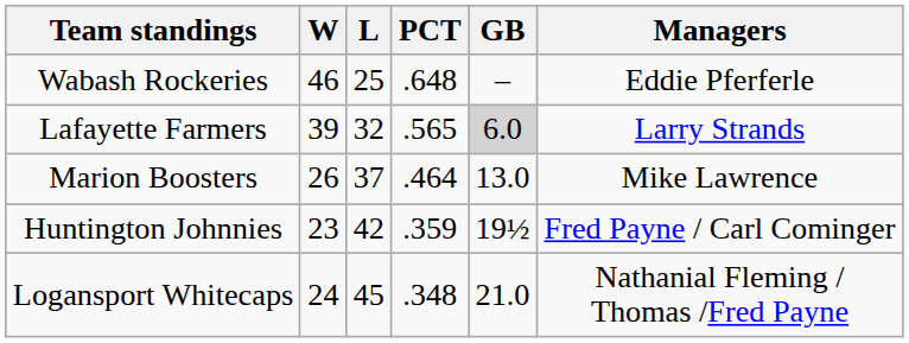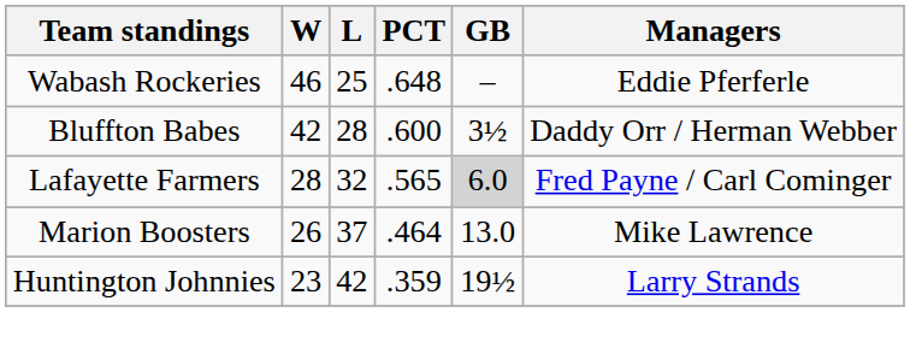 <table class="wikitable">
 <tr>
 <th>Team standings</th>
 <th>W</th>
 <th>L</th>
 <th>PCT</th>
 <th>GB</th>
 <th>Managers</th>
 </tr>
 <tr align=center>
 <td>Wabash Rockeries</td>
 <td>46</td>
 <td>25</td>
 <td>.648</td>
 <td>–</td>
 <td>Eddie Pferferle</td>
 </tr>
 <tr align=center>
+<td>Bluffton Babes</td>
+<td>42</td>
+<td>28</td>
+<td>.600</td>
+<td>3½</td>
+<td>Daddy Orr / Herman Webber</td>
+</tr>
+<tr align=center>
 <td>Lafayette Farmers</td>
-<td>39</td>
+<td>28</td>
 <td>32</td>
 <td>.565</td>
 <td style="background: lightgrey;">6.0</td>
-<td><a href='#'>Larry Strands</a></td>
+<td><a href='#'>Fred Payne</a> / Carl Cominger</td>
 </tr>
 <tr align=center>
 <td>Marion Boosters</td>
 <td>26</td>
 <td>37</td>
 <td>.464</td>
 <td>13.0</td>
 <td>Mike Lawrence</td>
 </tr>
 <tr align=center>
 <td>Huntington Johnnies</td>
 <td>23</td>
 <td>42</td>
 <td>.359</td>
 <td>19½</td>
-<td><a href='#'>Fred Payne</a> / Carl Cominger</td>
-</tr>
-<tr align=center>
-<td>Logansport Whitecaps</td>
-<td>24</td>
-<td>45</td>
-<td>.348</td>
-<td>21.0</td>
-<td>Nathanial Fleming /<br>Thomas /<a href='#'>Fred Payne</a></td>
+<td><a href='#'>Larry Strands</a></td>
 </tr>
 </table>
